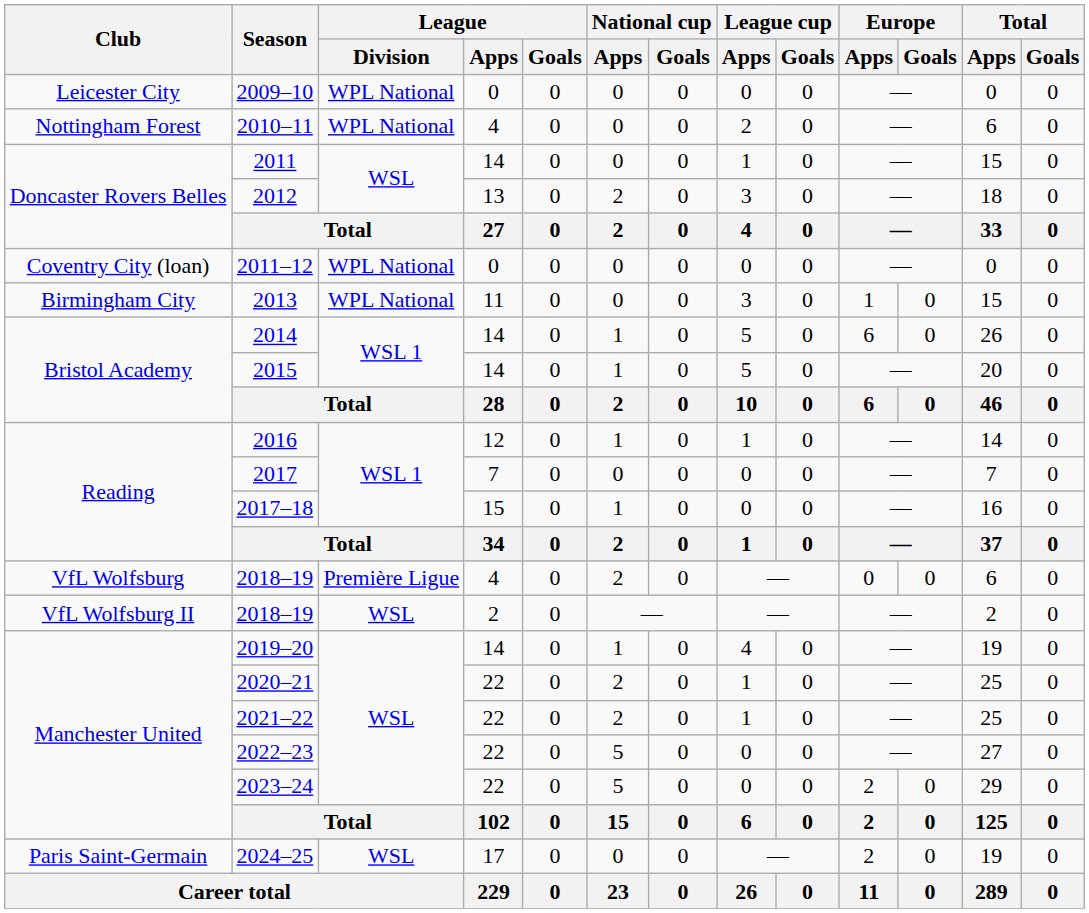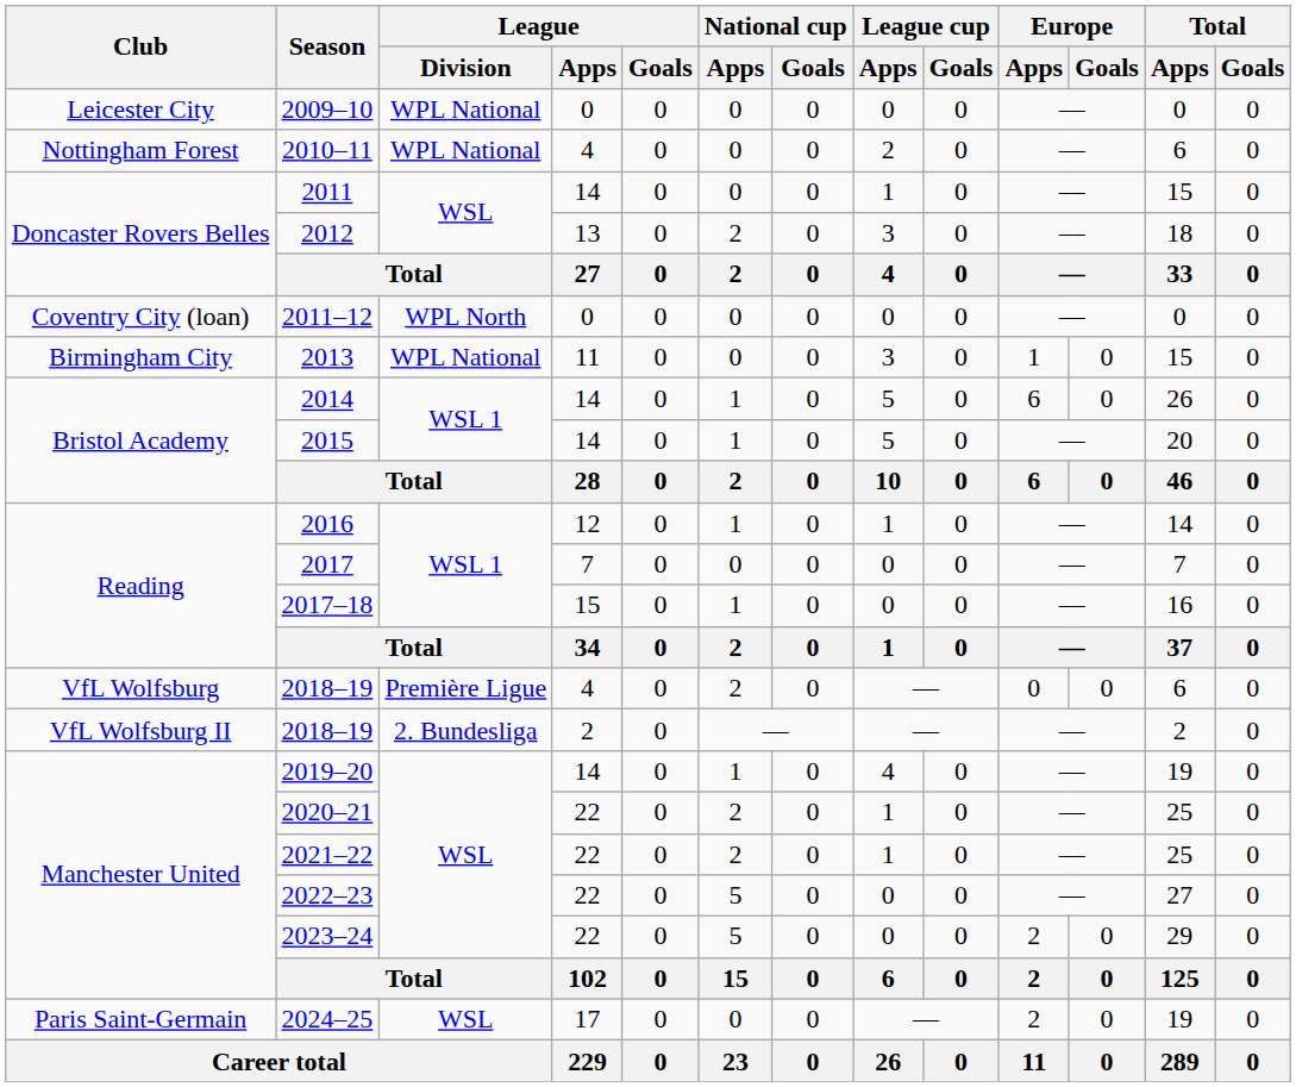 <table class="wikitable" style="text-align: center">
 <tr>
 <th rowspan="2">Club</th>
 <th rowspan="2">Season</th>
 <th colspan="3">League</th>
 <th colspan="2">National cup</th>
 <th colspan="2">League cup</th>
 <th colspan="2">Europe</th>
 <th colspan="2">Total</th>
 </tr>
 <tr>
 <th>Division</th>
 <th>Apps</th>
 <th>Goals</th>
 <th>Apps</th>
 <th>Goals</th>
 <th>Apps</th>
 <th>Goals</th>
 <th>Apps</th>
 <th>Goals</th>
 <th>Apps</th>
 <th>Goals</th>
 </tr>
 <tr>
 <td><a href='#'>Leicester City</a></td>
 <td><a href='#'>2009–10</a></td>
 <td><a href='#'>WPL National</a></td>
 <td>0</td>
 <td>0</td>
 <td>0</td>
 <td>0</td>
 <td>0</td>
 <td>0</td>
 <td colspan=2>—</td>
 <td>0</td>
 <td>0</td>
 </tr>
 <tr>
 <td><a href='#'>Nottingham Forest</a></td>
 <td><a href='#'>2010–11</a></td>
 <td><a href='#'>WPL National</a></td>
 <td>4</td>
 <td>0</td>
 <td>0</td>
 <td>0</td>
 <td>2</td>
 <td>0</td>
 <td colspan="2">—</td>
 <td>6</td>
 <td>0</td>
 </tr>
 <tr>
 <td rowspan="3"><a href='#'>Doncaster Rovers Belles</a></td>
 <td><a href='#'>2011</a></td>
 <td rowspan="2"><a href='#'>WSL</a></td>
 <td>14</td>
 <td>0</td>
 <td>0</td>
 <td>0</td>
 <td>1</td>
 <td>0</td>
 <td colspan=2>—</td>
 <td>15</td>
 <td>0</td>
 </tr>
 <tr>
 <td><a href='#'>2012</a></td>
 <td>13</td>
 <td>0</td>
 <td>2</td>
 <td>0</td>
 <td>3</td>
 <td>0</td>
 <td colspan=2>—</td>
 <td>18</td>
 <td>0</td>
 </tr>
 <tr>
 <th colspan="2">Total</th>
 <th>27</th>
 <th>0</th>
 <th>2</th>
 <th>0</th>
 <th>4</th>
 <th>0</th>
 <th colspan=2>—</th>
 <th>33</th>
 <th>0</th>
 </tr>
 <tr>
 <td><a href='#'>Coventry City</a> (loan)</td>
 <td><a href='#'>2011–12</a></td>
-<td><a href='#'>WPL National</a></td>
+<td><a href='#'>WPL North</a></td>
 <td>0</td>
 <td>0</td>
 <td>0</td>
 <td>0</td>
 <td>0</td>
 <td>0</td>
 <td colspan=2>—</td>
 <td>0</td>
 <td>0</td>
 </tr>
 <tr>
 <td><a href='#'>Birmingham City</a></td>
 <td><a href='#'>2013</a></td>
 <td><a href='#'>WPL National</a></td>
 <td>11</td>
 <td>0</td>
 <td>0</td>
 <td>0</td>
 <td>3</td>
 <td>0</td>
 <td>1</td>
 <td>0</td>
 <td>15</td>
 <td>0</td>
 </tr>
 <tr>
 <td rowspan="3"><a href='#'>Bristol Academy</a></td>
 <td><a href='#'>2014</a></td>
 <td rowspan="2"><a href='#'>WSL 1</a></td>
 <td>14</td>
 <td>0</td>
 <td>1</td>
 <td>0</td>
 <td>5</td>
 <td>0</td>
 <td>6</td>
 <td>0</td>
 <td>26</td>
 <td>0</td>
 </tr>
 <tr>
 <td><a href='#'>2015</a></td>
 <td>14</td>
 <td>0</td>
 <td>1</td>
 <td>0</td>
 <td>5</td>
 <td>0</td>
 <td colspan=2>—</td>
 <td>20</td>
 <td>0</td>
 </tr>
 <tr>
 <th colspan="2">Total</th>
 <th>28</th>
 <th>0</th>
 <th>2</th>
 <th>0</th>
 <th>10</th>
 <th>0</th>
 <th>6</th>
 <th>0</th>
 <th>46</th>
 <th>0</th>
 </tr>
 <tr>
 <td rowspan="4"><a href='#'>Reading</a></td>
 <td><a href='#'>2016</a></td>
 <td rowspan="3"><a href='#'>WSL 1</a></td>
 <td>12</td>
 <td>0</td>
 <td>1</td>
 <td>0</td>
 <td>1</td>
 <td>0</td>
 <td colspan=2>—</td>
 <td>14</td>
 <td>0</td>
 </tr>
 <tr>
 <td><a href='#'>2017</a></td>
 <td>7</td>
 <td>0</td>
 <td>0</td>
 <td>0</td>
 <td>0</td>
 <td>0</td>
 <td colspan=2>—</td>
 <td>7</td>
 <td>0</td>
 </tr>
 <tr>
 <td><a href='#'>2017–18</a></td>
 <td>15</td>
 <td>0</td>
 <td>1</td>
 <td>0</td>
 <td>0</td>
 <td>0</td>
 <td colspan=2>—</td>
 <td>16</td>
 <td>0</td>
 </tr>
 <tr>
 <th colspan="2">Total</th>
 <th>34</th>
 <th>0</th>
 <th>2</th>
 <th>0</th>
 <th>1</th>
 <th>0</th>
 <th colspan=2>—</th>
 <th>37</th>
 <th>0</th>
 </tr>
 <tr>
 <td><a href='#'>VfL Wolfsburg</a></td>
 <td><a href='#'>2018–19</a></td>
 <td><a href='#'>Première Ligue</a></td>
 <td>4</td>
 <td>0</td>
 <td>2</td>
 <td>0</td>
 <td colspan=2>—</td>
 <td>0</td>
 <td>0</td>
 <td>6</td>
 <td>0</td>
 </tr>
 <tr>
 <td><a href='#'>VfL Wolfsburg II</a></td>
 <td><a href='#'>2018–19</a></td>
-<td><a href='#'>WSL</a></td>
+<td><a href='#'>2. Bundesliga</a></td>
 <td>2</td>
 <td>0</td>
 <td colspan="2">—</td>
 <td colspan="2">—</td>
 <td colspan="2">—</td>
 <td>2</td>
 <td>0</td>
 </tr>
 <tr>
 <td rowspan="6"><a href='#'>Manchester United</a></td>
 <td><a href='#'>2019–20</a></td>
 <td rowspan="5"><a href='#'>WSL</a></td>
 <td>14</td>
 <td>0</td>
 <td>1</td>
 <td>0</td>
 <td>4</td>
 <td>0</td>
 <td colspan=2>—</td>
 <td>19</td>
 <td>0</td>
 </tr>
 <tr>
 <td><a href='#'>2020–21</a></td>
 <td>22</td>
 <td>0</td>
 <td>2</td>
 <td>0</td>
 <td>1</td>
 <td>0</td>
 <td colspan=2>—</td>
 <td>25</td>
 <td>0</td>
 </tr>
 <tr>
 <td><a href='#'>2021–22</a></td>
 <td>22</td>
 <td>0</td>
 <td>2</td>
 <td>0</td>
 <td>1</td>
 <td>0</td>
 <td colspan=2>—</td>
 <td>25</td>
 <td>0</td>
 </tr>
 <tr>
 <td><a href='#'>2022–23</a></td>
 <td>22</td>
 <td>0</td>
 <td>5</td>
 <td>0</td>
 <td>0</td>
 <td>0</td>
 <td colspan=2>—</td>
 <td>27</td>
 <td>0</td>
 </tr>
 <tr>
 <td><a href='#'>2023–24</a></td>
 <td>22</td>
 <td>0</td>
 <td>5</td>
 <td>0</td>
 <td>0</td>
 <td>0</td>
 <td>2</td>
 <td>0</td>
 <td>29</td>
 <td>0</td>
 </tr>
 <tr>
 <th colspan="2">Total</th>
 <th>102</th>
 <th>0</th>
 <th>15</th>
 <th>0</th>
 <th>6</th>
 <th>0</th>
 <th>2</th>
 <th>0</th>
 <th>125</th>
 <th>0</th>
 </tr>
 <tr>
 <td><a href='#'>Paris Saint-Germain</a></td>
 <td><a href='#'>2024–25</a></td>
 <td><a href='#'>WSL</a></td>
 <td>17</td>
 <td>0</td>
 <td>0</td>
 <td>0</td>
 <td colspan=2>—</td>
 <td>2</td>
 <td>0</td>
 <td>19</td>
 <td>0</td>
 </tr>
 <tr>
 <th colspan="3">Career total</th>
 <th>229</th>
 <th>0</th>
 <th>23</th>
 <th>0</th>
 <th>26</th>
 <th>0</th>
 <th>11</th>
 <th>0</th>
 <th>289</th>
 <th>0</th>
 </tr>
 </table>
